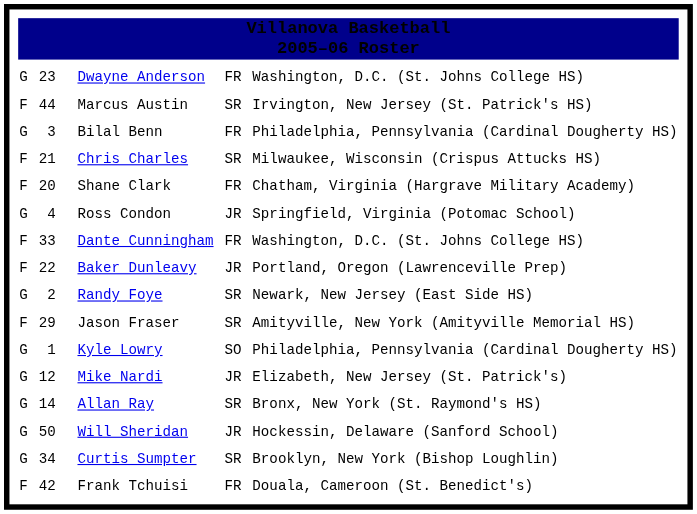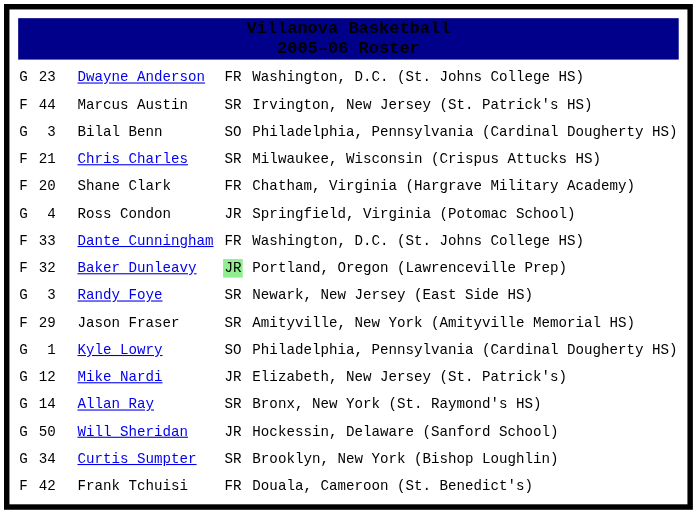 <table style="border:5px solid #000000;" cellspacing=8>
 <tr align="center" bgcolor="darkblue">
 <td colspan=6><big><span><strong>Villanova Basketball</strong><br><strong>2005–06 Roster</strong></span></big></td>
 </tr>
 <tr>
 <td>G</td>
 <td align="right">23</td>
 <td></td>
 <td><a href='#'>Dwayne Anderson</a></td>
 <td>FR</td>
 <td>Washington, D.C. (St. Johns College HS)</td>
 </tr>
 <tr>
 <td>F</td>
 <td align="right">44</td>
 <td></td>
 <td>Marcus Austin</td>
 <td>SR</td>
 <td>Irvington, New Jersey (St. Patrick's HS)</td>
 </tr>
 <tr>
 <td>G</td>
 <td align="right">3</td>
 <td></td>
 <td>Bilal Benn</td>
-<td>FR</td>
+<td>SO</td>
 <td>Philadelphia, Pennsylvania (Cardinal Dougherty HS)</td>
 </tr>
 <tr>
 <td>F</td>
 <td align="right">21</td>
 <td></td>
 <td><a href='#'>Chris Charles</a></td>
 <td>SR</td>
 <td>Milwaukee, Wisconsin (Crispus Attucks HS)</td>
 </tr>
 <tr>
 <td>F</td>
 <td align="right">20</td>
 <td></td>
 <td>Shane Clark</td>
 <td>FR</td>
 <td>Chatham, Virginia (Hargrave Military Academy)</td>
 </tr>
 <tr>
 <td>G</td>
 <td align="right">4</td>
 <td></td>
 <td>Ross Condon</td>
 <td>JR</td>
 <td>Springfield, Virginia (Potomac School)</td>
 </tr>
 <tr>
 <td>F</td>
 <td align="right">33</td>
 <td></td>
 <td><a href='#'>Dante Cunningham</a></td>
 <td>FR</td>
 <td>Washington, D.C. (St. Johns College HS)</td>
 </tr>
 <tr>
 <td>F</td>
-<td align="right">22</td>
+<td align="right">32</td>
 <td></td>
 <td><a href='#'>Baker Dunleavy</a></td>
-<td>JR</td>
+<td style="background: lightgreen;">JR</td>
 <td>Portland, Oregon (Lawrenceville Prep)</td>
 </tr>
 <tr>
 <td>G</td>
-<td align="right">2</td>
+<td align="right">3</td>
 <td></td>
 <td><a href='#'>Randy Foye</a></td>
 <td>SR</td>
 <td>Newark, New Jersey (East Side HS)</td>
 </tr>
 <tr>
 <td>F</td>
 <td align="right">29</td>
 <td></td>
 <td>Jason Fraser</td>
 <td>SR</td>
 <td>Amityville, New York (Amityville Memorial HS)</td>
 </tr>
 <tr>
 <td>G</td>
 <td align="right">1</td>
 <td></td>
 <td><a href='#'>Kyle Lowry</a></td>
 <td>SO</td>
 <td>Philadelphia, Pennsylvania (Cardinal Dougherty HS)</td>
 </tr>
 <tr>
 <td>G</td>
 <td align="right">12</td>
 <td></td>
 <td><a href='#'>Mike Nardi</a></td>
 <td>JR</td>
 <td>Elizabeth, New Jersey (St. Patrick's)</td>
 </tr>
 <tr>
 <td>G</td>
 <td align="right">14</td>
 <td></td>
 <td><a href='#'>Allan Ray</a></td>
 <td>SR</td>
 <td>Bronx, New York (St. Raymond's HS)</td>
 </tr>
 <tr>
 <td>G</td>
 <td align="right">50</td>
 <td></td>
 <td><a href='#'>Will Sheridan</a></td>
 <td>JR</td>
 <td>Hockessin, Delaware (Sanford School)</td>
 </tr>
 <tr>
 <td>G</td>
 <td align="right">34</td>
 <td></td>
 <td><a href='#'>Curtis Sumpter</a></td>
 <td>SR</td>
 <td>Brooklyn, New York (Bishop Loughlin)</td>
 </tr>
 <tr>
 <td>F</td>
 <td align="right">42</td>
 <td></td>
 <td>Frank Tchuisi</td>
 <td>FR</td>
 <td>Douala, Cameroon (St. Benedict's)</td>
 </tr>
 </table>
